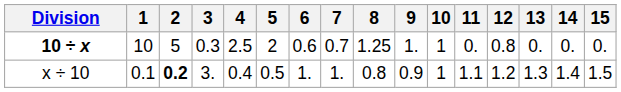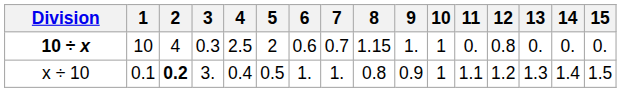 <table class="wikitable" style="text-align: center; background: white">
 <tr>
 <th style="width:105px;"><a href='#'>Division</a></th>
 <th>1</th>
 <th>2</th>
 <th>3</th>
 <th>4</th>
 <th>5</th>
 <th>6</th>
 <th>7</th>
 <th>8</th>
 <th>9</th>
 <th>10</th>
 <th>11</th>
 <th>12</th>
 <th>13</th>
 <th>14</th>
 <th>15</th>
 </tr>
 <tr>
 <td><strong>10 ÷ <em>x<strong><em></td>
 <td></strong>10<strong></td>
-<td>5</td>
+<td>4</td>
 <td>0.3</td>
 <td>2.5</td>
 <td>2</td>
 <td>0.6</td>
 <td>0.7</td>
-<td>1.25</td>
+<td>1.15</td>
 <td>1.</td>
 <td>1</td>
 <td>0.</td>
 <td>0.8</td>
 <td>0.</td>
 <td>0.</td>
 <td>0.</td>
 </tr>
 <tr>
 <td></em></strong>x</em> ÷ 10</strong></td>
 <td>0.1</td>
 <td><strong>0.2</strong></td>
 <td>3.</td>
 <td>0.4</td>
 <td>0.5</td>
 <td>1.</td>
 <td>1.</td>
 <td>0.8</td>
 <td>0.9</td>
 <td>1</td>
 <td>1.1</td>
 <td>1.2</td>
 <td>1.3</td>
 <td>1.4</td>
 <td>1.5</td>
 </tr>
 </table>
